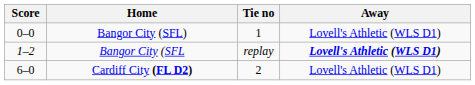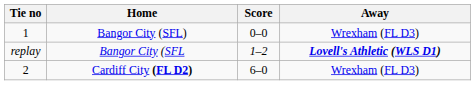 <table class="wikitable" style="text-align:center">
 <tr>
+<th width=50>Tie no</th>
+<th width=250>Home</th>
 <th width=50>Score</th>
-<th width=250>Home</th>
-<th width=50>Tie no</th>
 <th width=250>Away</th>
 </tr>
 <tr>
+<td>1</td>
+<td><a href='#'>Bangor City</a> (<a href='#'>SFL</a>)</td>
 <td>0–0</td>
-<td><a href='#'>Bangor City</a> (<a href='#'>SFL</a>)</td>
-<td>1</td>
-<td><a href='#'>Lovell's Athletic</a> (<a href='#'>WLS D1</a>)</td>
+<td><a href='#'>Wrexham</a> (<a href='#'>FL D3</a>)</td>
 </tr>
 <tr>
+<td><em>replay</em></td>
+<td><em><a href='#'>Bangor City</a> (<a href='#'>SFL</a></em></td>
 <td><em>1–2</em></td>
-<td><em><a href='#'>Bangor City</a> (<a href='#'>SFL</a></em></td>
-<td><em>replay</em></td>
 <td><strong><em><a href='#'>Lovell's Athletic</a><strong> (<a href='#'>WLS D1</a>)<em></td>
 </tr>
 <tr>
+<td>2</td>
+<td></strong><a href='#'>Cardiff City</a><strong> (<a href='#'>FL D2</a>)</td>
 <td>6–0</td>
-<td></strong><a href='#'>Cardiff City</a><strong> (<a href='#'>FL D2</a>)</td>
-<td>2</td>
-<td><a href='#'>Lovell's Athletic</a> (<a href='#'>WLS D1</a>)</td>
+<td><a href='#'>Wrexham</a> (<a href='#'>FL D3</a>)</td>
 </tr>
 </table>
